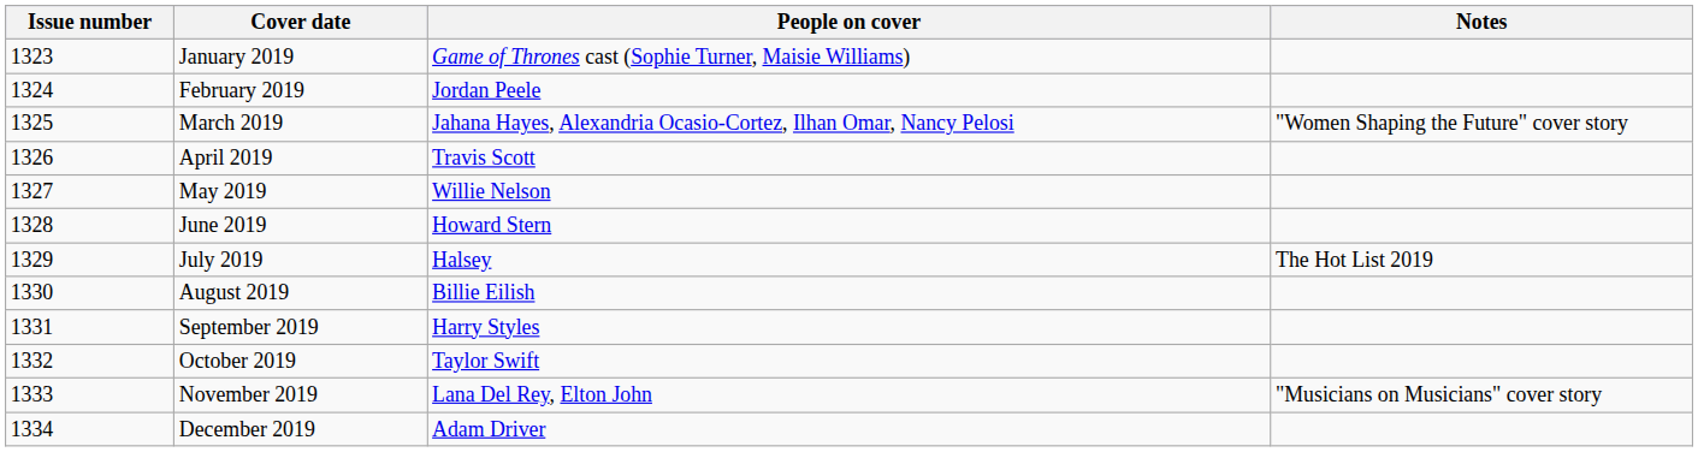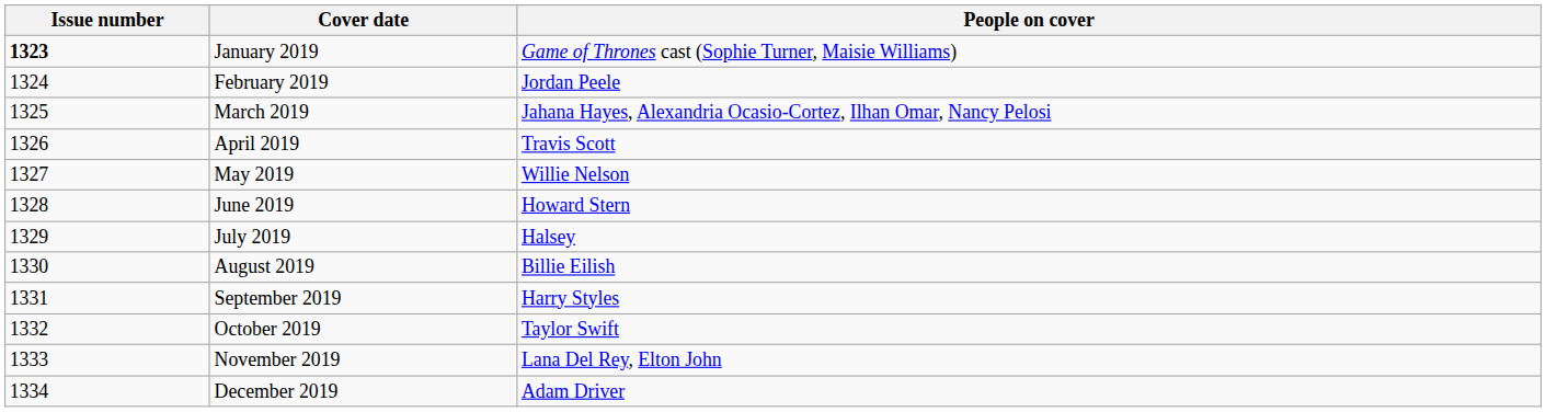 <table class="wikitable sortable" style="margin:auto;width:100%;">
 <tr style="background:#ccf;">
 <th style="width:10%;">Issue number</th>
 <th style="width:15%;">Cover date</th>
 <th style="width:50%;">People on cover</th>
-<th style="width:25%;">Notes</th>
 </tr>
 <tr>
-<td>1323</td>
+<td><strong>1323</strong></td>
 <td>January 2019</td>
 <td><em><a href='#'>Game of Thrones</a></em> cast (<a href='#'>Sophie Turner</a>, <a href='#'>Maisie Williams</a>)</td>
-<td></td>
 </tr>
 <tr>
 <td>1324</td>
 <td>February 2019</td>
 <td><a href='#'>Jordan Peele</a></td>
-<td></td>
 </tr>
 <tr>
 <td>1325</td>
 <td>March 2019</td>
 <td><a href='#'>Jahana Hayes</a>, <a href='#'>Alexandria Ocasio-Cortez</a>, <a href='#'>Ilhan Omar</a>, <a href='#'>Nancy Pelosi</a></td>
-<td>"Women Shaping the Future" cover story</td>
 </tr>
 <tr>
 <td>1326</td>
 <td>April 2019</td>
 <td><a href='#'>Travis Scott</a></td>
-<td></td>
 </tr>
 <tr>
 <td>1327</td>
 <td>May 2019</td>
 <td><a href='#'>Willie Nelson</a></td>
-<td></td>
 </tr>
 <tr>
 <td>1328</td>
 <td>June 2019</td>
 <td><a href='#'>Howard Stern</a></td>
-<td></td>
 </tr>
 <tr>
 <td>1329</td>
 <td>July 2019</td>
 <td><a href='#'>Halsey</a></td>
-<td>The Hot List 2019</td>
 </tr>
 <tr>
 <td>1330</td>
 <td>August 2019</td>
 <td><a href='#'>Billie Eilish</a></td>
-<td></td>
 </tr>
 <tr>
 <td>1331</td>
 <td>September 2019</td>
 <td><a href='#'>Harry Styles</a></td>
-<td></td>
 </tr>
 <tr>
 <td>1332</td>
 <td>October 2019</td>
 <td><a href='#'>Taylor Swift</a></td>
-<td></td>
 </tr>
 <tr>
 <td>1333</td>
 <td>November 2019</td>
 <td><a href='#'>Lana Del Rey</a>, <a href='#'>Elton John</a></td>
-<td>"Musicians on Musicians" cover story</td>
 </tr>
 <tr>
 <td>1334</td>
 <td>December 2019</td>
 <td><a href='#'>Adam Driver</a></td>
-<td></td>
 </tr>
 </table>
